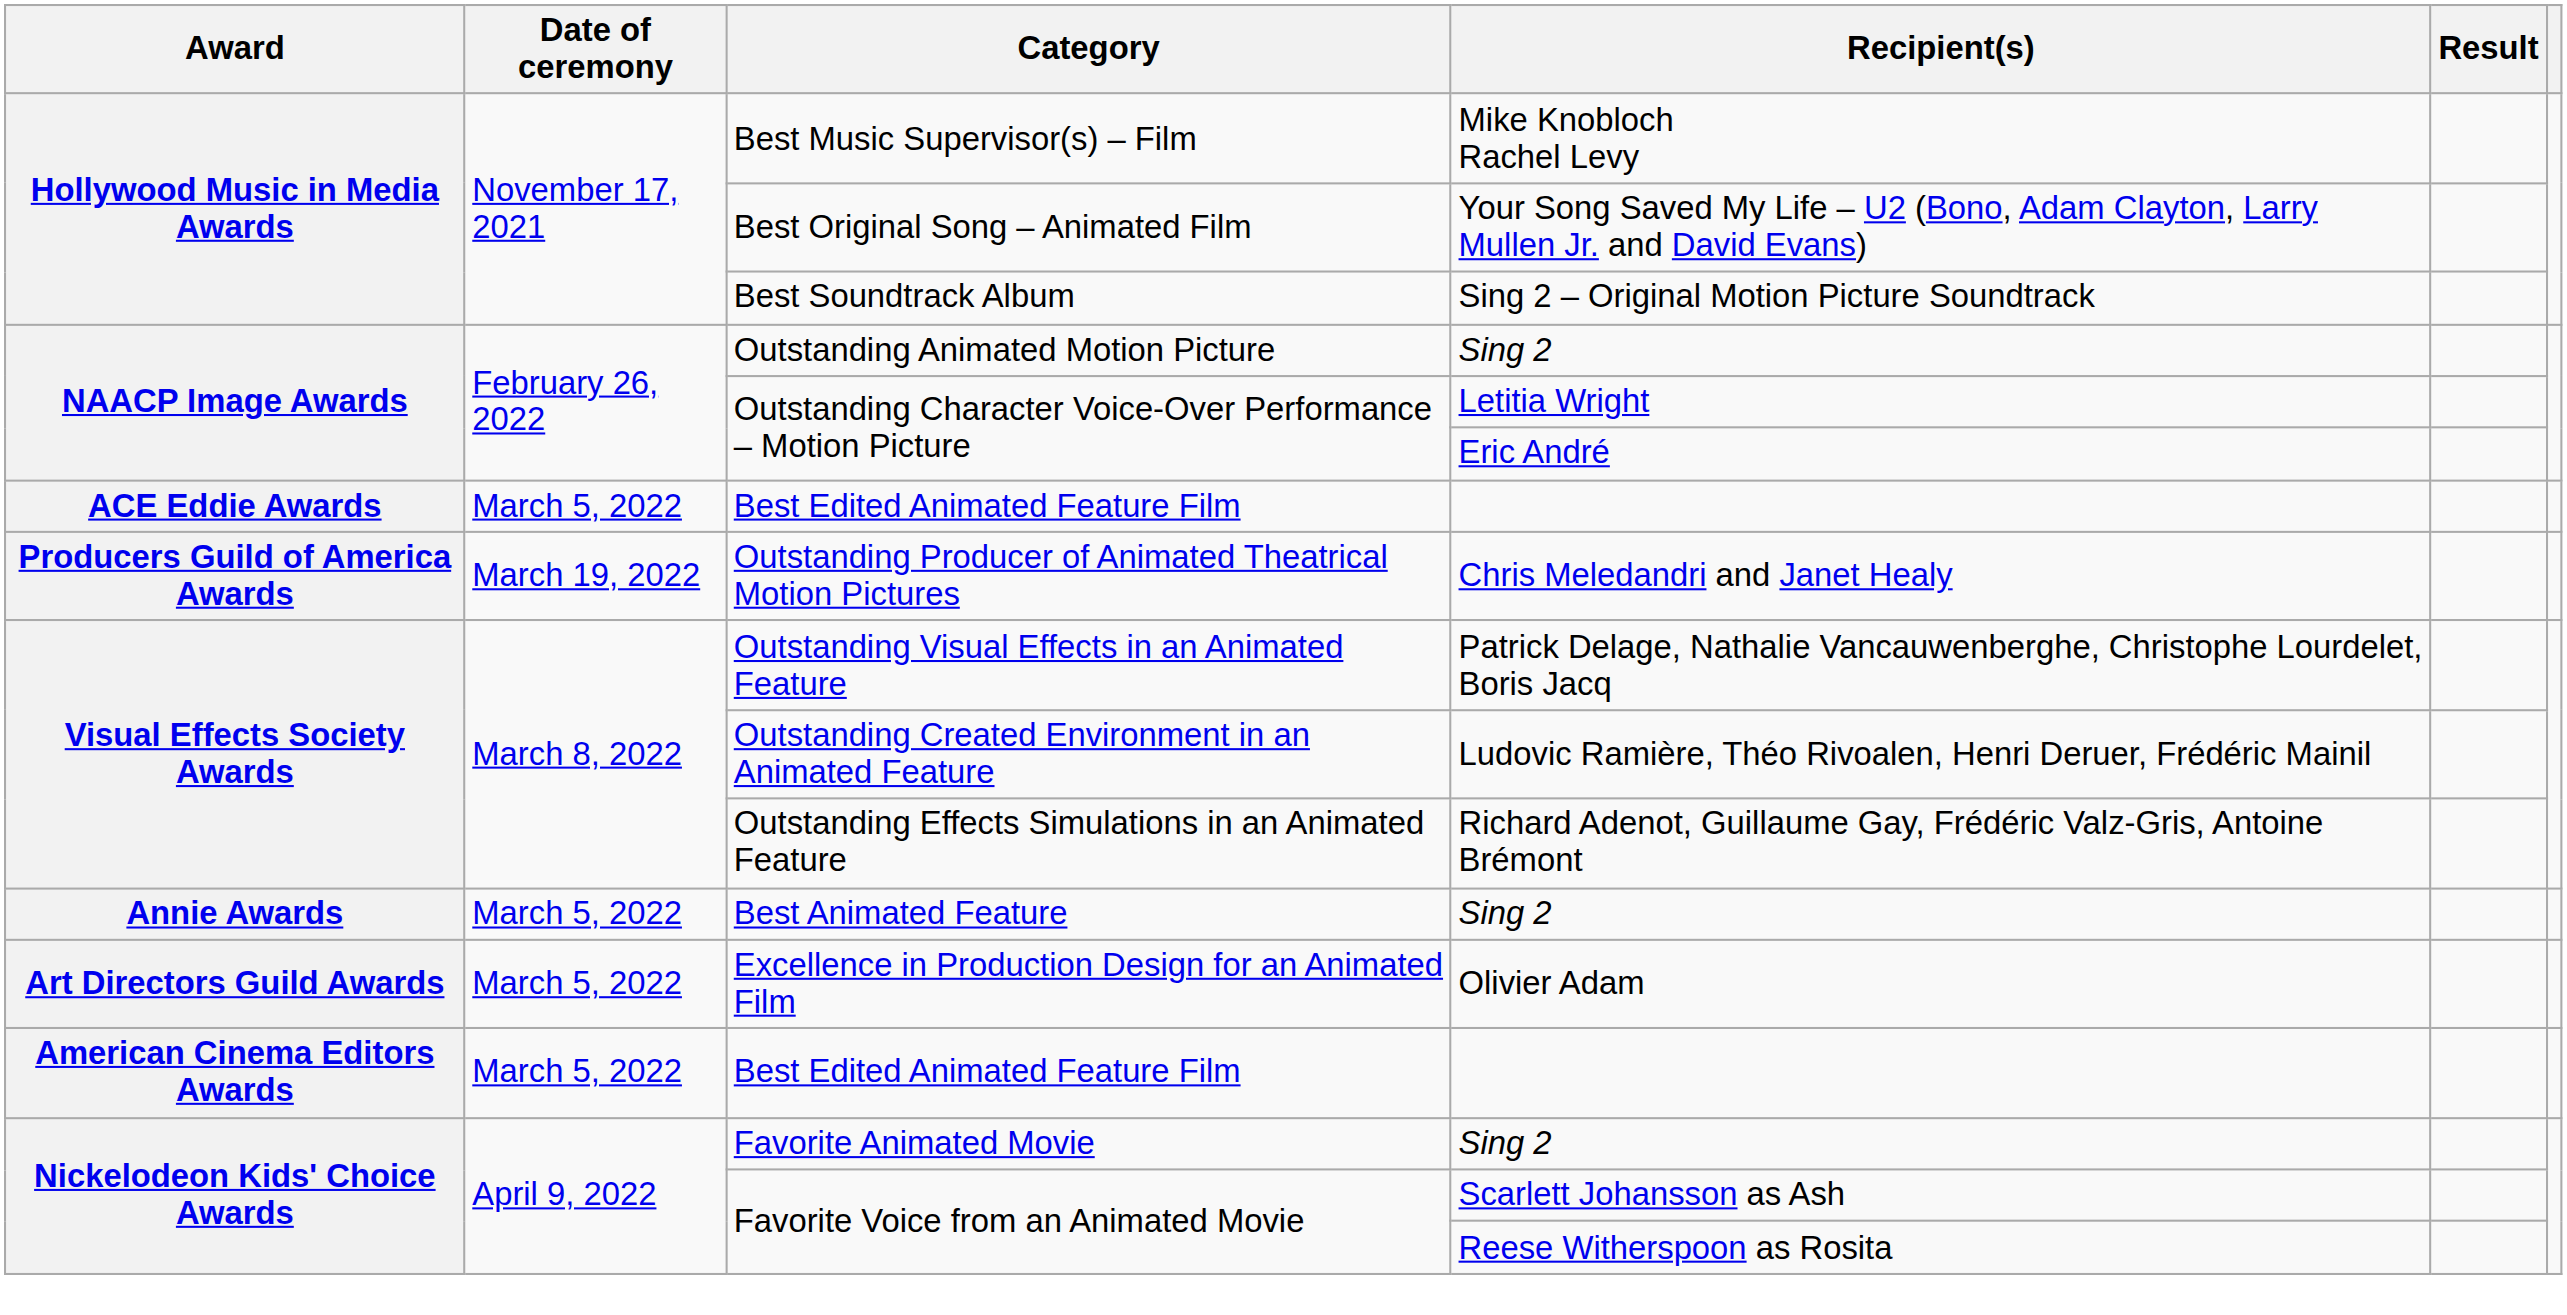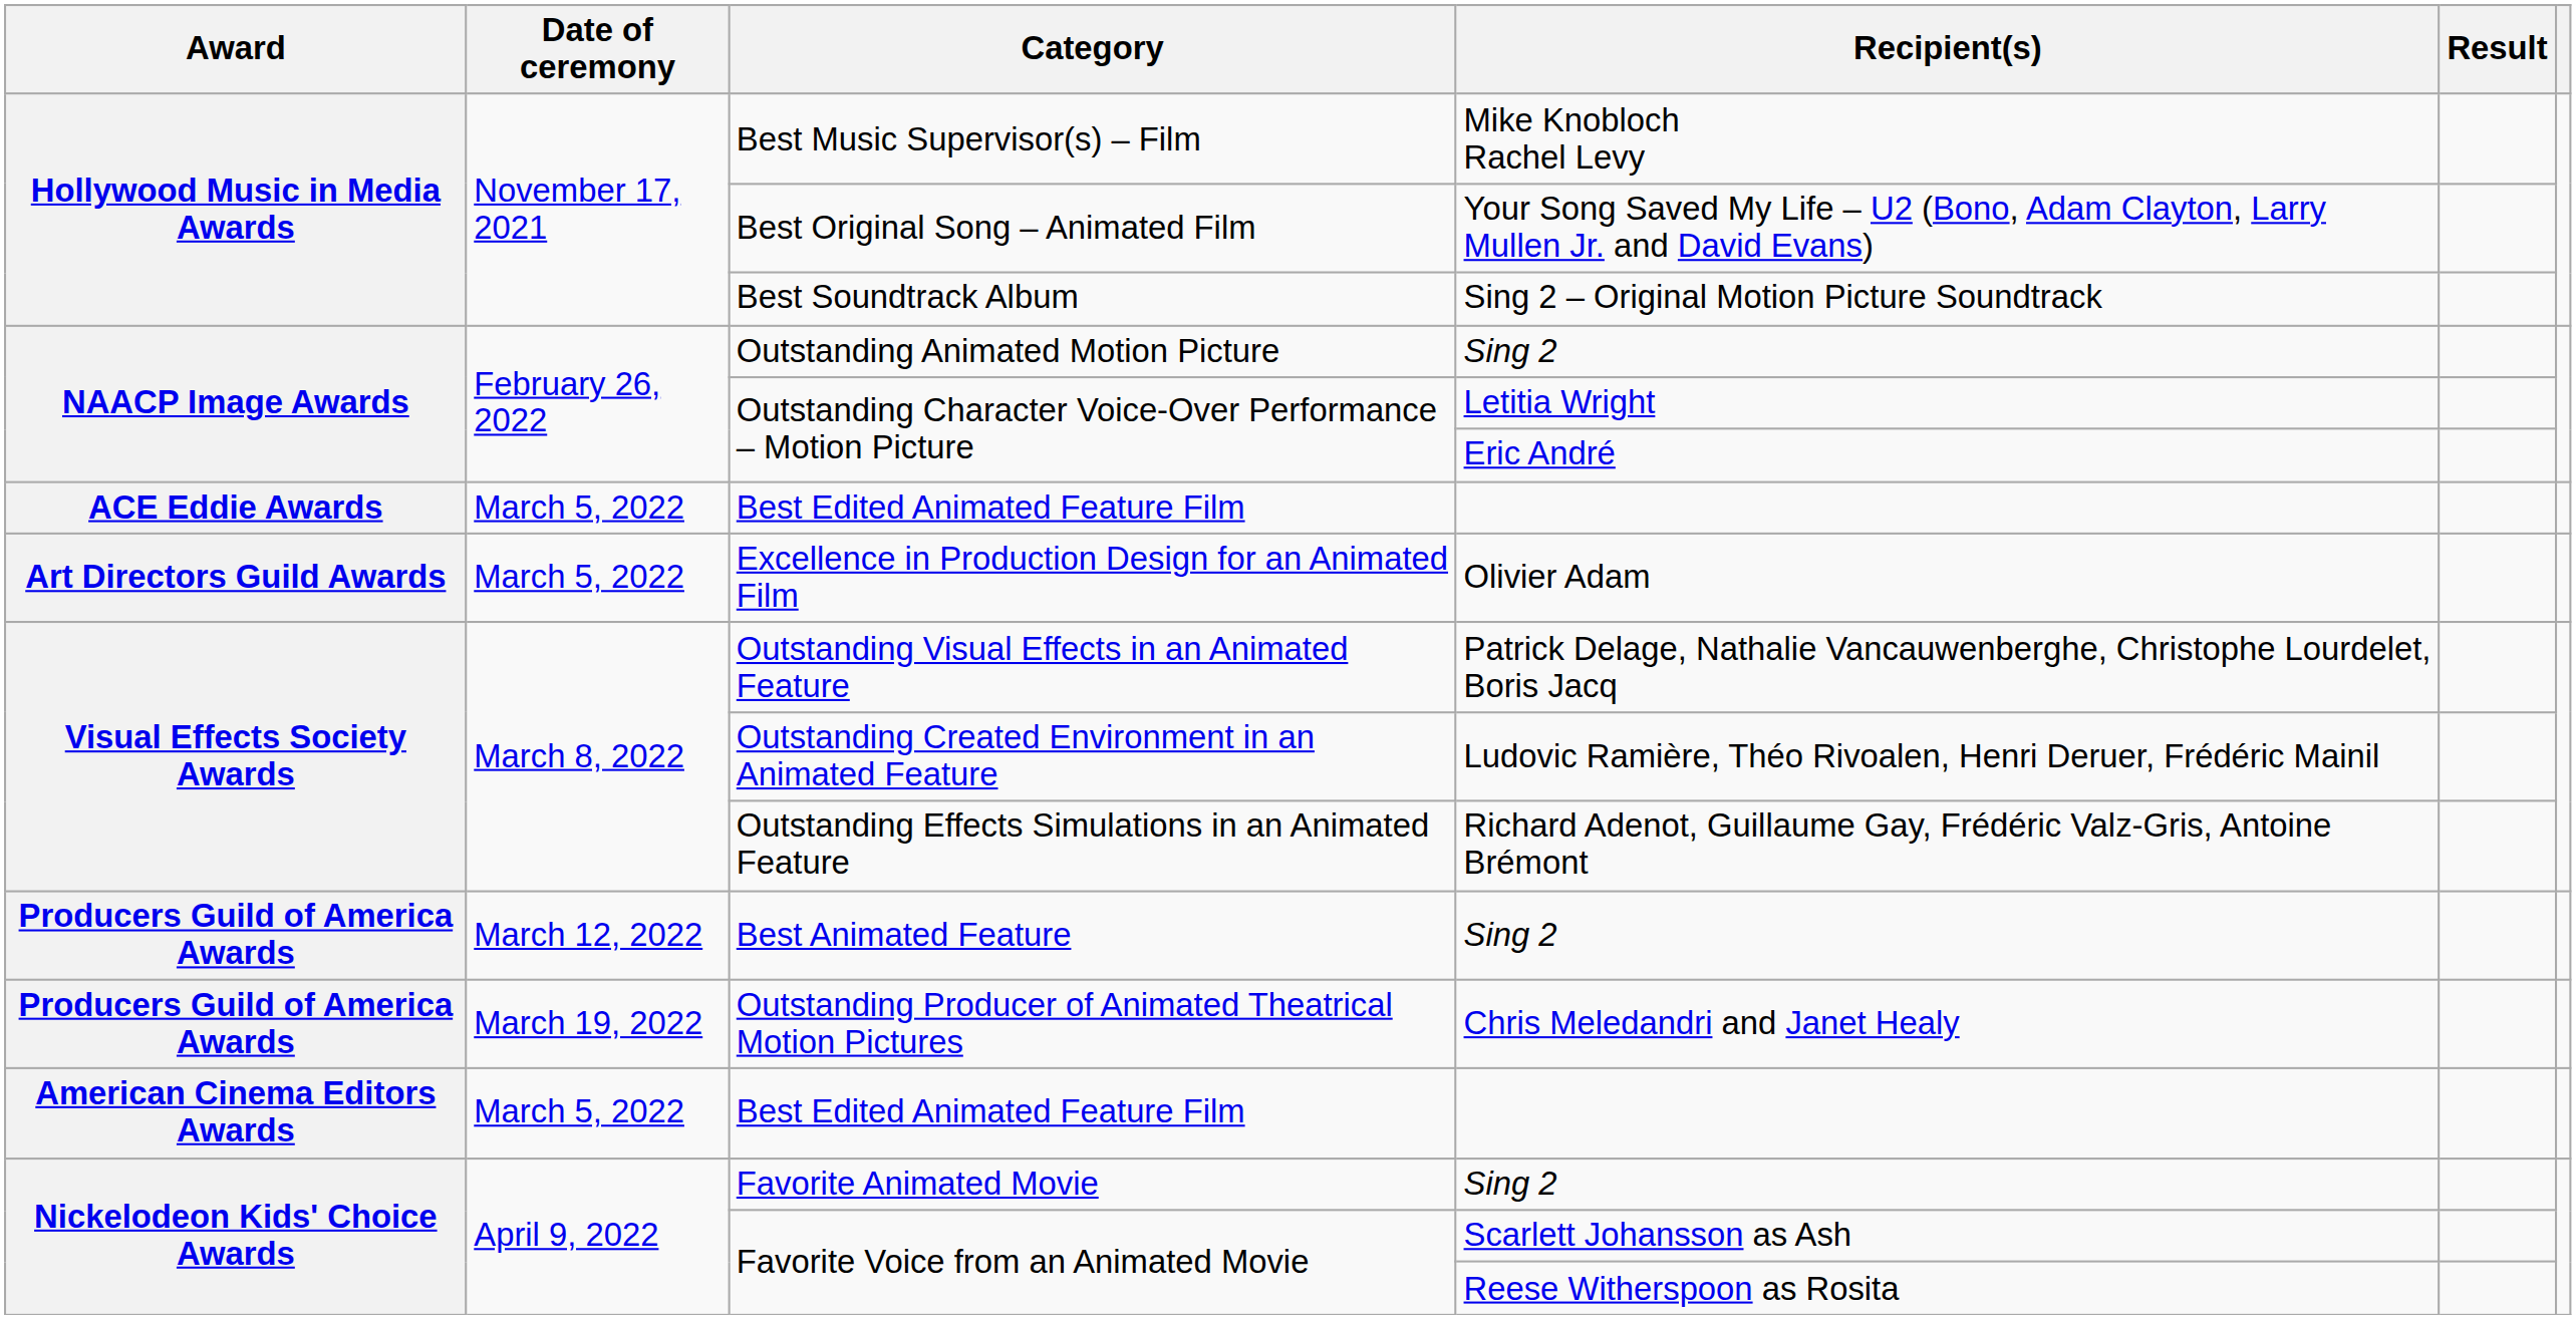 <table class="wikitable plainrowheaders sortable">
 <tr>
 <th scope="col">Award</th>
 <th scope="col">Date of ceremony</th>
 <th scope="col">Category</th>
 <th scope="col">Recipient(s)</th>
 <th scope="col">Result</th>
 <th scope="col" class="unsortable"></th>
 </tr>
 <tr>
 <th scope="row" rowspan="3"><a href='#'>Hollywood Music in Media Awards</a></th>
 <td rowspan="3"><a href='#'>November 17, 2021</a></td>
 <td>Best Music Supervisor(s) – Film</td>
 <td>Mike Knobloch<br>Rachel Levy</td>
 <td></td>
 <td rowspan="3" style="text-align:center;"></td>
 </tr>
 <tr>
 <td>Best Original Song – Animated Film</td>
 <td>Your Song Saved My Life – <a href='#'>U2</a> (<a href='#'>Bono</a>, <a href='#'>Adam Clayton</a>, <a href='#'>Larry Mullen Jr.</a> and <a href='#'>David Evans</a>)</td>
 <td></td>
 </tr>
 <tr>
 <td>Best Soundtrack Album</td>
 <td>Sing 2 – Original Motion Picture Soundtrack</td>
 <td></td>
 </tr>
 <tr>
 <th scope="row" rowspan="3"><a href='#'>NAACP Image Awards</a></th>
 <td rowspan="3"><a href='#'>February 26, 2022</a></td>
 <td>Outstanding Animated Motion Picture</td>
 <td><em>Sing 2</em></td>
 <td></td>
 <td rowspan="3" style="text-align:center;"></td>
 </tr>
 <tr>
 <td rowspan="2">Outstanding Character Voice-Over Performance – Motion Picture</td>
 <td><a href='#'>Letitia Wright</a></td>
 <td></td>
 </tr>
 <tr>
 <td><a href='#'>Eric André</a></td>
 <td></td>
 </tr>
 <tr>
 <th scope="row"><a href='#'>ACE Eddie Awards</a></th>
 <td><a href='#'>March 5, 2022</a></td>
 <td><a href='#'>Best Edited Animated Feature Film</a></td>
 <td></td>
 <td></td>
 <td style="text-align:center;"></td>
 </tr>
 <tr>
-<th scope="row"><a href='#'>Producers Guild of America Awards</a></th>
-<td><a href='#'>March 19, 2022</a></td>
-<td><a href='#'>Outstanding Producer of Animated Theatrical Motion Pictures</a></td>
-<td><a href='#'>Chris Meledandri</a> and <a href='#'>Janet Healy</a></td>
+<th scope="row"><a href='#'>Art Directors Guild Awards</a></th>
+<td><a href='#'>March 5, 2022</a></td>
+<td><a href='#'>Excellence in Production Design for an Animated Film</a></td>
+<td>Olivier Adam</td>
 <td></td>
 <td style="text-align:center;"></td>
 </tr>
 <tr>
 <th scope="row" rowspan="3"><a href='#'>Visual Effects Society Awards</a></th>
 <td rowspan="3"><a href='#'>March 8, 2022</a></td>
 <td><a href='#'>Outstanding Visual Effects in an Animated Feature</a></td>
 <td>Patrick Delage, Nathalie Vancauwenberghe, Christophe Lourdelet, Boris Jacq</td>
 <td></td>
 <td rowspan="3" style="text-align:center;"></td>
 </tr>
 <tr>
 <td><a href='#'>Outstanding Created Environment in an Animated Feature</a></td>
 <td>Ludovic Ramière, Théo Rivoalen, Henri Deruer, Frédéric Mainil </td>
 <td></td>
 </tr>
 <tr>
 <td>Outstanding Effects Simulations in an Animated Feature</td>
 <td>Richard Adenot, Guillaume Gay, Frédéric Valz-Gris, Antoine Brémont</td>
 <td></td>
 </tr>
 <tr>
-<th scope="row"><a href='#'>Annie Awards</a></th>
-<td><a href='#'>March 5, 2022</a></td>
+<th scope="row"><a href='#'>Producers Guild of America Awards</a></th>
+<td><a href='#'>March 12, 2022</a></td>
 <td><a href='#'>Best Animated Feature</a></td>
 <td><em>Sing 2</em></td>
 <td></td>
 <td style="text-align:center;"></td>
 </tr>
 <tr>
-<th scope="row"><a href='#'>Art Directors Guild Awards</a></th>
-<td><a href='#'>March 5, 2022</a></td>
-<td><a href='#'>Excellence in Production Design for an Animated Film</a></td>
-<td>Olivier Adam</td>
+<th scope="row"><a href='#'>Producers Guild of America Awards</a></th>
+<td><a href='#'>March 19, 2022</a></td>
+<td><a href='#'>Outstanding Producer of Animated Theatrical Motion Pictures</a></td>
+<td><a href='#'>Chris Meledandri</a> and <a href='#'>Janet Healy</a></td>
 <td></td>
 <td style="text-align:center;"></td>
 </tr>
 <tr>
 <th scope="row"><a href='#'>American Cinema Editors Awards</a></th>
 <td><a href='#'>March 5, 2022</a></td>
 <td><a href='#'>Best Edited Animated Feature Film</a></td>
 <td></td>
 <td></td>
 <td style="text-align:center;"></td>
 </tr>
 <tr>
 <th scope="row" rowspan="3"><a href='#'>Nickelodeon Kids' Choice Awards</a></th>
 <td rowspan="3"><a href='#'>April 9, 2022</a></td>
 <td><a href='#'>Favorite Animated Movie</a></td>
 <td><em>Sing 2</em></td>
 <td></td>
 <td rowspan="3" style="text-align:center;"></td>
 </tr>
 <tr>
 <td rowspan=2>Favorite Voice from an Animated Movie</td>
 <td><a href='#'>Scarlett Johansson</a> as Ash</td>
 <td></td>
 </tr>
 <tr>
 <td><a href='#'>Reese Witherspoon</a> as Rosita</td>
 <td></td>
 </tr>
 </table>
